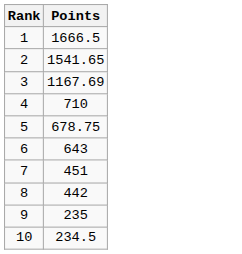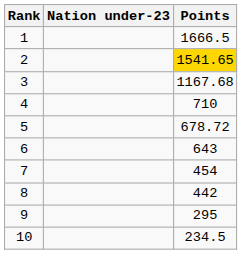 <table class="wikitable sortable">
 <tr>
 <th>Rank</th>
+<th>Nation under-23</th>
 <th>Points</th>
 </tr>
 <tr>
 <td align=center>1</td>
+<td></td>
 <td align=center>1666.5</td>
 </tr>
 <tr>
 <td align=center>2</td>
-<td align=center>1541.65</td>
+<td></td>
+<td align=center style="background: gold;">1541.65</td>
 </tr>
 <tr>
 <td align=center>3</td>
-<td align=center>1167.69</td>
+<td></td>
+<td align=center>1167.68</td>
 </tr>
 <tr>
 <td align=center>4</td>
+<td></td>
 <td align=center>710</td>
 </tr>
 <tr>
 <td align=center>5</td>
-<td align=center>678.75</td>
+<td></td>
+<td align=center>678.72</td>
 </tr>
 <tr>
 <td align=center>6</td>
+<td></td>
 <td align=center>643</td>
 </tr>
 <tr>
 <td align=center>7</td>
-<td align=center>451</td>
+<td></td>
+<td align=center>454</td>
 </tr>
 <tr>
 <td align=center>8</td>
+<td></td>
 <td align=center>442</td>
 </tr>
 <tr>
 <td align=center>9</td>
-<td align=center>235</td>
+<td></td>
+<td align=center>295</td>
 </tr>
 <tr>
 <td align=center>10</td>
+<td></td>
 <td align=center>234.5</td>
 </tr>
 </table>
